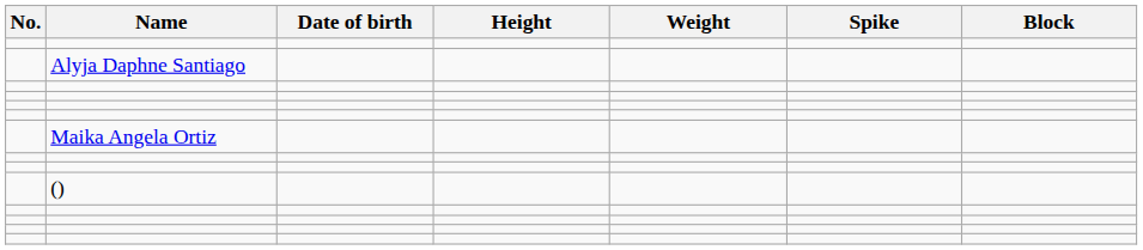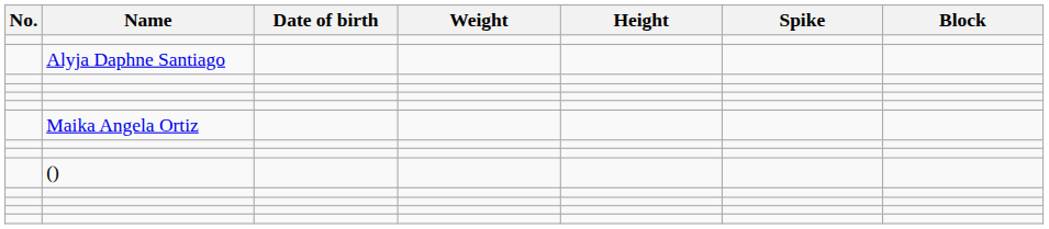 <table class="wikitable sortable" style="font-size:100%; text-align:center;">
 <tr>
 <th>No.</th>
 <th style="width:12em">Name</th>
 <th style="width:8em">Date of birth</th>
+<th style="width:9em">Weight</th>
 <th style="width:9em">Height</th>
-<th style="width:9em">Weight</th>
 <th style="width:9em">Spike</th>
 <th style="width:9em">Block</th>
 </tr>
 <tr>
 <td></td>
 <td align=left> </td>
 <td align=right></td>
 <td></td>
 <td></td>
 <td></td>
 <td></td>
 </tr>
 <tr>
 <td></td>
 <td align=left> <a href='#'>Alyja Daphne Santiago</a></td>
 <td align=right></td>
 <td></td>
 <td></td>
 <td></td>
 <td></td>
 </tr>
 <tr>
 <td></td>
 <td align=left> </td>
 <td align=right></td>
 <td></td>
 <td></td>
 <td></td>
 <td></td>
 </tr>
 <tr>
 <td></td>
 <td align=left> </td>
 <td align=right></td>
 <td></td>
 <td></td>
 <td></td>
 <td></td>
 </tr>
 <tr>
 <td></td>
 <td align=left> </td>
 <td align=right></td>
 <td></td>
 <td></td>
 <td></td>
 <td></td>
 </tr>
 <tr>
 <td></td>
 <td align=left> </td>
 <td align=right></td>
 <td></td>
 <td></td>
 <td></td>
 <td></td>
 </tr>
 <tr>
 <td></td>
 <td align=left> <a href='#'>Maika Angela Ortiz</a></td>
 <td align=right></td>
 <td></td>
 <td></td>
 <td></td>
 <td></td>
 </tr>
 <tr>
 <td></td>
 <td align=left> </td>
 <td align=right></td>
 <td></td>
 <td></td>
 <td></td>
 <td></td>
 </tr>
 <tr>
 <td></td>
 <td align=left> </td>
 <td align=right></td>
 <td></td>
 <td></td>
 <td></td>
 <td></td>
 </tr>
 <tr>
 <td></td>
 <td align=left>  ()</td>
 <td align=right></td>
 <td></td>
 <td></td>
 <td></td>
 <td></td>
 </tr>
 <tr>
 <td></td>
 <td align=left> </td>
 <td align=right></td>
 <td></td>
 <td></td>
 <td></td>
 <td></td>
 </tr>
 <tr>
 <td></td>
 <td align=left> </td>
 <td align=right></td>
 <td></td>
 <td></td>
 <td></td>
 <td></td>
 </tr>
 <tr>
 <td></td>
 <td align=left> </td>
 <td align=right></td>
 <td></td>
 <td></td>
 <td></td>
 <td></td>
 </tr>
 <tr>
 <td></td>
 <td align=left> </td>
 <td align=right></td>
 <td></td>
 <td></td>
 <td></td>
 <td></td>
 </tr>
 </table>
